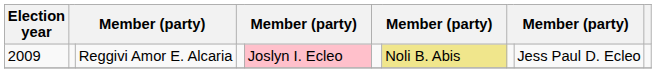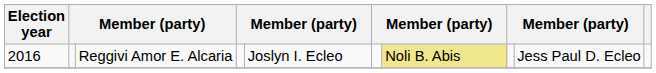 <table class=wikitable>
 <tr>
 <th width=60px>Election<br>year</th>
 <th colspan=2 width=140px>Member (party)</th>
 <th colspan=2 width=140px>Member (party)</th>
 <th colspan=2 width=140px>Member (party)</th>
 <th colspan=2 width=140px>Member (party)</th>
 <th !></th>
 </tr>
 <tr>
-<td>2009</td>
+<td>2016</td>
 <td></td>
 <td>Reggivi Amor E. Alcaria</td>
 <td></td>
-<td style="background: pink;">Joslyn I. Ecleo</td>
+<td>Joslyn I. Ecleo</td>
 <td></td>
 <td style="background: khaki;">Noli B. Abis</td>
 <td></td>
 <td>Jess Paul D. Ecleo</td>
 <td></td>
 </tr>
 <tr>
 </tr>
 </table>
